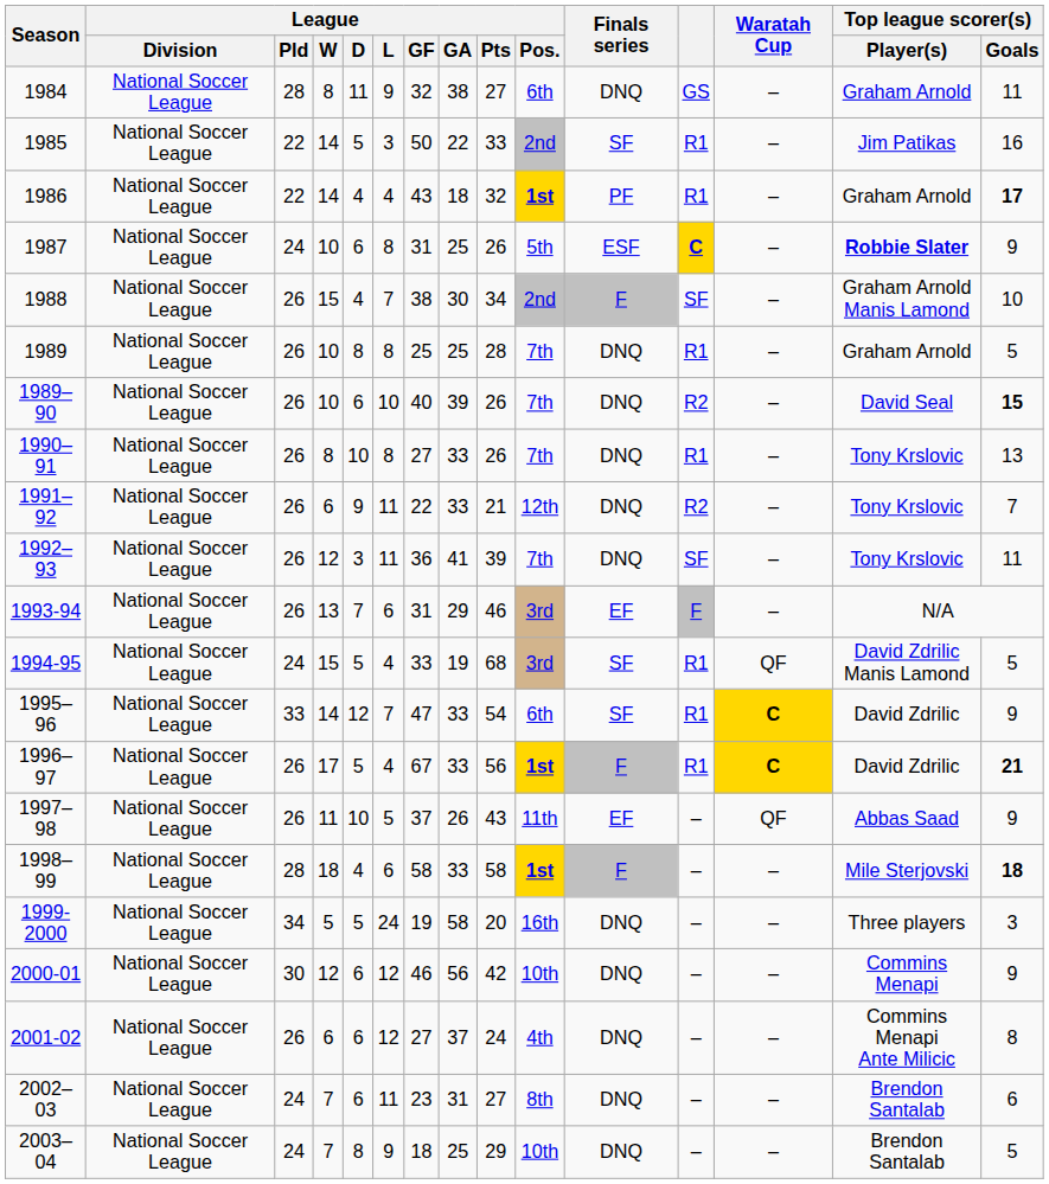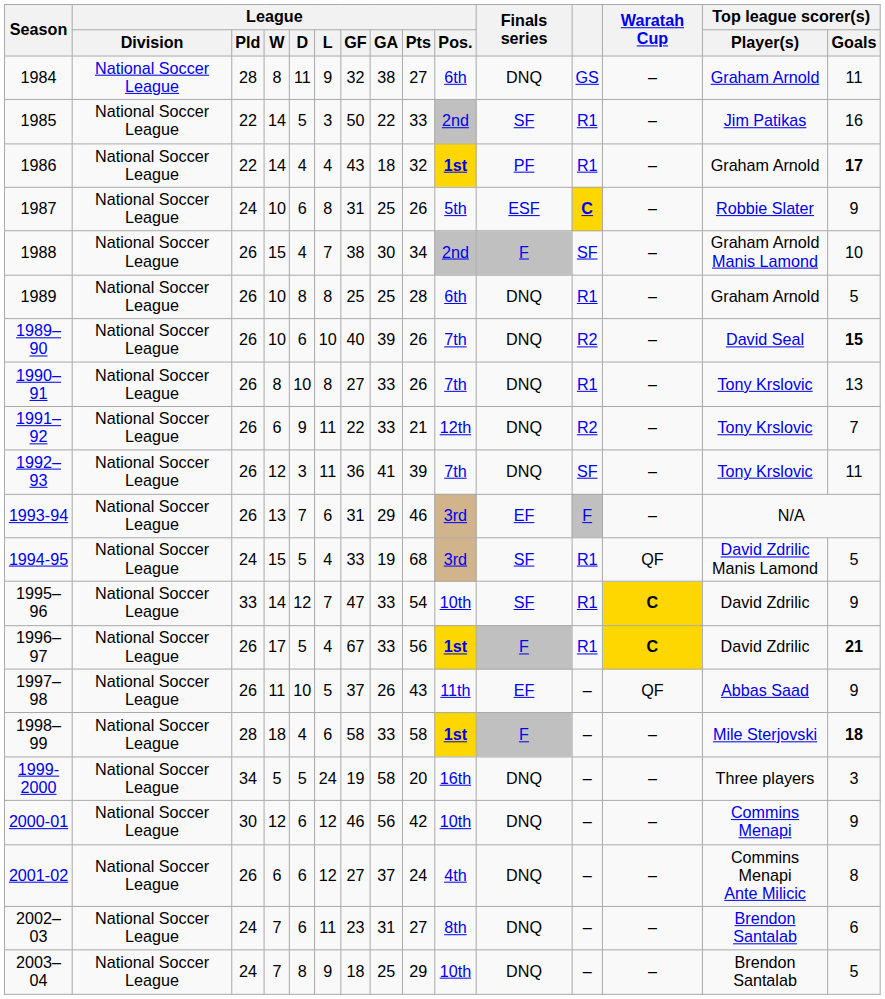 <table class="wikitable" style="text-align:center">
 <tr>
 <th rowspan="2" width=60px>Season</th>
 <th colspan="9">League</th>
 <th rowspan="2">Finals series</th>
 <th rowspan="2"></th>
 <th rowspan="2"><a href='#'>Waratah Cup</a></th>
 <th colspan="2">Top league scorer(s)</th>
 </tr>
 <tr>
 <th>Division</th>
 <th>Pld</th>
 <th>W</th>
 <th>D</th>
 <th>L</th>
 <th>GF</th>
 <th>GA</th>
 <th>Pts</th>
 <th>Pos.</th>
 <th>Player(s)</th>
 <th>Goals</th>
 </tr>
 <tr>
 <td>1984</td>
 <td><a href='#'>National Soccer League</a></td>
 <td>28</td>
 <td>8</td>
 <td>11</td>
 <td>9</td>
 <td>32</td>
 <td>38</td>
 <td>27</td>
 <td><a href='#'>6th</a></td>
 <td>DNQ</td>
 <td><a href='#'>GS</a></td>
 <td>–</td>
 <td><a href='#'>Graham Arnold</a></td>
 <td>11</td>
 </tr>
 <tr>
 <td>1985</td>
 <td>National Soccer League</td>
 <td>22</td>
 <td>14</td>
 <td>5</td>
 <td>3</td>
 <td>50</td>
 <td>22</td>
 <td>33</td>
 <td bgcolor="silver"><a href='#'>2nd</a></td>
 <td><a href='#'>SF</a></td>
 <td><a href='#'>R1</a></td>
 <td>–</td>
 <td><a href='#'>Jim Patikas</a></td>
 <td>16</td>
 </tr>
 <tr>
 <td>1986</td>
 <td>National Soccer League</td>
 <td>22</td>
 <td>14</td>
 <td>4</td>
 <td>4</td>
 <td>43</td>
 <td>18</td>
 <td>32</td>
 <td bgcolor="gold"><a href='#'><strong>1st</strong></a></td>
 <td><a href='#'>PF</a></td>
 <td><a href='#'>R1</a></td>
 <td>–</td>
 <td>Graham Arnold</td>
 <td><strong>17</strong></td>
 </tr>
 <tr>
 <td>1987</td>
 <td>National Soccer League</td>
 <td>24</td>
 <td>10</td>
 <td>6</td>
 <td>8</td>
 <td>31</td>
 <td>25</td>
 <td>26</td>
 <td><a href='#'>5th</a></td>
 <td><a href='#'>ESF</a></td>
 <td bgcolor="gold"><a href='#'><strong>C</strong></a></td>
 <td>–</td>
-<td><strong><a href='#'>Robbie Slater</a></strong></td>
+<td><a href='#'>Robbie Slater</a></td>
 <td>9</td>
 </tr>
 <tr>
 <td>1988</td>
 <td>National Soccer League</td>
 <td>26</td>
 <td>15</td>
 <td>4</td>
 <td>7</td>
 <td>38</td>
 <td>30</td>
 <td>34</td>
 <td bgcolor="silver"><a href='#'>2nd</a></td>
 <td bgcolor="silver"><a href='#'>F</a></td>
 <td><a href='#'>SF</a></td>
 <td>–</td>
 <td>Graham Arnold<br><a href='#'>Manis Lamond</a></td>
 <td>10</td>
 </tr>
 <tr>
 <td>1989</td>
 <td>National Soccer League</td>
 <td>26</td>
 <td>10</td>
 <td>8</td>
 <td>8</td>
 <td>25</td>
 <td>25</td>
 <td>28</td>
-<td><a href='#'>7th</a></td>
+<td><a href='#'>6th</a></td>
 <td>DNQ</td>
 <td><a href='#'>R1</a></td>
 <td>–</td>
 <td>Graham Arnold</td>
 <td>5</td>
 </tr>
 <tr>
 <td><a href='#'>1989–90</a></td>
 <td>National Soccer League</td>
 <td>26</td>
 <td>10</td>
 <td>6</td>
 <td>10</td>
 <td>40</td>
 <td>39</td>
 <td>26</td>
 <td><a href='#'>7th</a></td>
 <td>DNQ</td>
 <td><a href='#'>R2</a></td>
 <td>–</td>
 <td><a href='#'>David Seal</a></td>
 <td><strong>15</strong></td>
 </tr>
 <tr>
 <td><a href='#'>1990–91</a></td>
 <td>National Soccer League</td>
 <td>26</td>
 <td>8</td>
 <td>10</td>
 <td>8</td>
 <td>27</td>
 <td>33</td>
 <td>26</td>
 <td><a href='#'>7th</a></td>
 <td>DNQ</td>
 <td><a href='#'>R1</a></td>
 <td>–</td>
 <td><a href='#'>Tony Krslovic</a></td>
 <td>13</td>
 </tr>
 <tr>
 <td><a href='#'>1991–92</a></td>
 <td>National Soccer League</td>
 <td>26</td>
 <td>6</td>
 <td>9</td>
 <td>11</td>
 <td>22</td>
 <td>33</td>
 <td>21</td>
 <td><a href='#'>12th</a></td>
 <td>DNQ</td>
 <td><a href='#'>R2</a></td>
 <td>–</td>
 <td><a href='#'>Tony Krslovic</a></td>
 <td>7</td>
 </tr>
 <tr>
 <td><a href='#'>1992–93</a></td>
 <td>National Soccer League</td>
 <td>26</td>
 <td>12</td>
 <td>3</td>
 <td>11</td>
 <td>36</td>
 <td>41</td>
 <td>39</td>
 <td><a href='#'>7th</a></td>
 <td>DNQ</td>
 <td><a href='#'>SF</a></td>
 <td>–</td>
 <td><a href='#'>Tony Krslovic</a></td>
 <td>11</td>
 </tr>
 <tr>
 <td><a href='#'>1993-94</a></td>
 <td>National Soccer League</td>
 <td>26</td>
 <td>13</td>
 <td>7</td>
 <td>6</td>
 <td>31</td>
 <td>29</td>
 <td>46</td>
 <td bgcolor=#D2B48C><a href='#'>3rd</a></td>
 <td><a href='#'>EF</a></td>
 <td bgcolor="silver"><a href='#'>F</a></td>
 <td>–</td>
 <td colspan="2">N/A</td>
 </tr>
 <tr>
 <td><a href='#'>1994-95</a></td>
 <td>National Soccer League</td>
 <td>24</td>
 <td>15</td>
 <td>5</td>
 <td>4</td>
 <td>33</td>
 <td>19</td>
 <td>68</td>
 <td bgcolor=#D2B48C><a href='#'>3rd</a></td>
 <td><a href='#'>SF</a></td>
 <td><a href='#'>R1</a></td>
 <td>QF</td>
 <td><a href='#'>David Zdrilic</a><br>Manis Lamond</td>
 <td>5</td>
 </tr>
 <tr>
 <td>1995–96</td>
 <td>National Soccer League</td>
 <td>33</td>
 <td>14</td>
 <td>12</td>
 <td>7</td>
 <td>47</td>
 <td>33</td>
 <td>54</td>
-<td><a href='#'>6th</a></td>
+<td><a href='#'>10th</a></td>
 <td><a href='#'>SF</a></td>
 <td><a href='#'>R1</a></td>
 <td bgcolor="gold"><strong>C</strong></td>
 <td>David Zdrilic</td>
 <td>9</td>
 </tr>
 <tr>
 <td>1996–97</td>
 <td>National Soccer League</td>
 <td>26</td>
 <td>17</td>
 <td>5</td>
 <td>4</td>
 <td>67</td>
 <td>33</td>
 <td>56</td>
 <td bgcolor="gold"><a href='#'><strong>1st</strong></a></td>
 <td bgcolor="silver"><a href='#'>F</a></td>
 <td><a href='#'>R1</a></td>
 <td bgcolor="gold"><strong>C</strong></td>
 <td>David Zdrilic</td>
 <td><strong>21</strong></td>
 </tr>
 <tr>
 <td>1997–98</td>
 <td>National Soccer League</td>
 <td>26</td>
 <td>11</td>
 <td>10</td>
 <td>5</td>
 <td>37</td>
 <td>26</td>
 <td>43</td>
 <td><a href='#'>11th</a></td>
 <td><a href='#'>EF</a></td>
 <td>–</td>
 <td>QF</td>
 <td><a href='#'>Abbas Saad</a></td>
 <td>9</td>
 </tr>
 <tr>
 <td>1998–99</td>
 <td>National Soccer League</td>
 <td>28</td>
 <td>18</td>
 <td>4</td>
 <td>6</td>
 <td>58</td>
 <td>33</td>
 <td>58</td>
 <td bgcolor="gold"><a href='#'><strong>1st</strong></a></td>
 <td bgcolor="silver"><a href='#'>F</a></td>
 <td>–</td>
 <td>–</td>
 <td><a href='#'>Mile Sterjovski</a></td>
 <td><strong>18</strong></td>
 </tr>
 <tr>
 <td><a href='#'>1999-2000</a></td>
 <td>National Soccer League</td>
 <td>34</td>
 <td>5</td>
 <td>5</td>
 <td>24</td>
 <td>19</td>
 <td>58</td>
 <td>20</td>
 <td><a href='#'>16th</a></td>
 <td>DNQ</td>
 <td>–</td>
 <td>–</td>
 <td>Three players</td>
 <td>3</td>
 </tr>
 <tr>
 <td><a href='#'>2000-01</a></td>
 <td>National Soccer League</td>
 <td>30</td>
 <td>12</td>
 <td>6</td>
 <td>12</td>
 <td>46</td>
 <td>56</td>
 <td>42</td>
 <td><a href='#'>10th</a></td>
 <td>DNQ</td>
 <td>–</td>
 <td>–</td>
 <td><a href='#'>Commins Menapi</a></td>
 <td>9</td>
 </tr>
 <tr>
 <td><a href='#'>2001-02</a></td>
 <td>National Soccer League</td>
 <td>26</td>
 <td>6</td>
 <td>6</td>
 <td>12</td>
 <td>27</td>
 <td>37</td>
 <td>24</td>
 <td><a href='#'>4th</a></td>
 <td>DNQ</td>
 <td>–</td>
 <td>–</td>
 <td>Commins Menapi<br><a href='#'>Ante Milicic</a></td>
 <td>8</td>
 </tr>
 <tr>
 <td>2002–03</td>
 <td>National Soccer League</td>
 <td>24</td>
 <td>7</td>
 <td>6</td>
 <td>11</td>
 <td>23</td>
 <td>31</td>
 <td>27</td>
 <td><a href='#'>8th</a></td>
 <td>DNQ</td>
 <td>–</td>
 <td>–</td>
 <td><a href='#'>Brendon Santalab</a></td>
 <td>6</td>
 </tr>
 <tr>
 <td>2003–04</td>
 <td>National Soccer League</td>
 <td>24</td>
 <td>7</td>
 <td>8</td>
 <td>9</td>
 <td>18</td>
 <td>25</td>
 <td>29</td>
 <td><a href='#'>10th</a></td>
 <td>DNQ</td>
 <td>–</td>
 <td>–</td>
 <td>Brendon Santalab</td>
 <td>5</td>
 </tr>
 </table>
